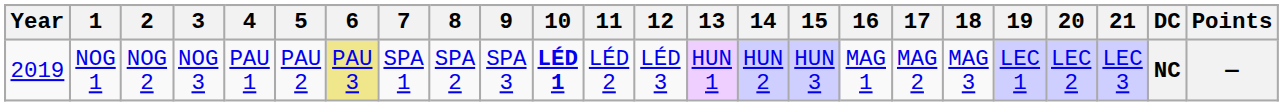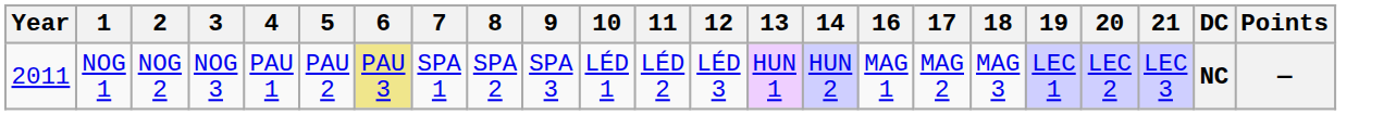 <table class="wikitable" style="text-align:center; font-size:85%">
 <tr>
 <th>Year</th>
 <th>1</th>
 <th>2</th>
 <th>3</th>
 <th>4</th>
 <th>5</th>
 <th>6</th>
 <th>7</th>
 <th>8</th>
 <th>9</th>
 <th>10</th>
 <th>11</th>
 <th>12</th>
 <th>13</th>
 <th>14</th>
-<th>15</th>
 <th>16</th>
 <th>17</th>
 <th>18</th>
 <th>19</th>
 <th>20</th>
 <th>21</th>
 <th>DC</th>
 <th>Points</th>
 </tr>
 <tr>
-<td><a href='#'>2019</a></td>
+<td><a href='#'>2011</a></td>
 <td><a href='#'>NOG<br>1</a></td>
 <td><a href='#'>NOG<br>2</a></td>
 <td><a href='#'>NOG<br>3</a></td>
 <td><a href='#'>PAU<br>1</a></td>
 <td><a href='#'>PAU<br>2</a></td>
 <td style="background: khaki;"><a href='#'>PAU<br>3</a></td>
 <td><a href='#'>SPA<br>1</a></td>
 <td><a href='#'>SPA<br>2</a></td>
 <td><a href='#'>SPA<br>3</a></td>
-<td><strong><a href='#'>LÉD<br>1</a></strong></td>
+<td><a href='#'>LÉD<br>1</a></td>
 <td><a href='#'>LÉD<br>2</a></td>
 <td><a href='#'>LÉD<br>3</a></td>
 <td style="background:#efcfff"><a href='#'>HUN<br>1</a><br></td>
 <td style="background:#cfcfff"><a href='#'>HUN<br>2</a><br></td>
-<td style="background:#cfcfff"><a href='#'>HUN<br>3</a><br></td>
 <td><a href='#'>MAG<br>1</a></td>
 <td><a href='#'>MAG<br>2</a></td>
 <td><a href='#'>MAG<br>3</a></td>
 <td style="background:#cfcfff"><a href='#'>LEC<br>1</a><br></td>
 <td style="background:#cfcfff"><a href='#'>LEC<br>2</a><br></td>
 <td style="background:#cfcfff"><a href='#'>LEC<br>3</a><br></td>
 <th>NC</th>
 <th>—</th>
 </tr>
 </table>
